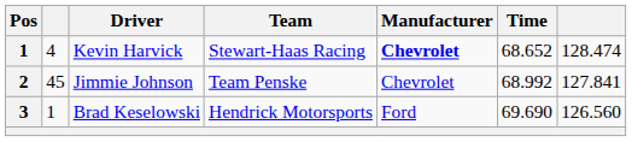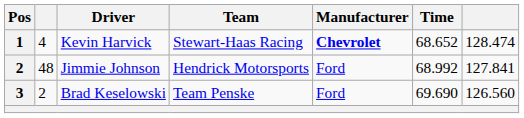 <table class="wikitable" style="font-size:95%">
 <tr>
 <th>Pos</th>
 <th></th>
 <th>Driver</th>
 <th>Team</th>
 <th>Manufacturer</th>
 <th>Time</th>
 <th></th>
 </tr>
 <tr>
 <th>1</th>
 <td>4</td>
 <td><a href='#'>Kevin Harvick</a></td>
 <td><a href='#'>Stewart-Haas Racing</a></td>
 <td><strong><a href='#'>Chevrolet</a></strong></td>
 <td>68.652</td>
 <td>128.474</td>
 </tr>
 <tr>
 <th>2</th>
-<td>45</td>
+<td>48</td>
 <td><a href='#'>Jimmie Johnson</a></td>
-<td><a href='#'>Team Penske</a></td>
-<td><a href='#'>Chevrolet</a></td>
+<td><a href='#'>Hendrick Motorsports</a></td>
+<td><a href='#'>Ford</a></td>
 <td>68.992</td>
 <td>127.841</td>
 </tr>
 <tr>
 <th>3</th>
-<td>1</td>
+<td>2</td>
 <td><a href='#'>Brad Keselowski</a></td>
-<td><a href='#'>Hendrick Motorsports</a></td>
+<td><a href='#'>Team Penske</a></td>
 <td><a href='#'>Ford</a></td>
 <td>69.690</td>
 <td>126.560</td>
 </tr>
 <tr>
 <th colspan="7"></th>
 </tr>
 </table>
